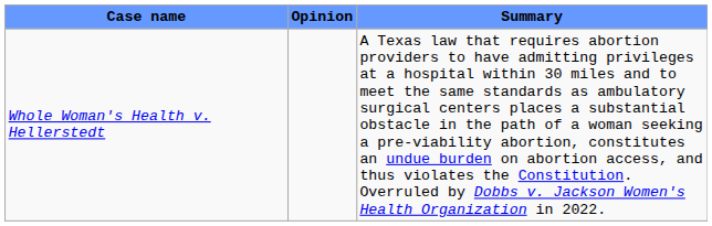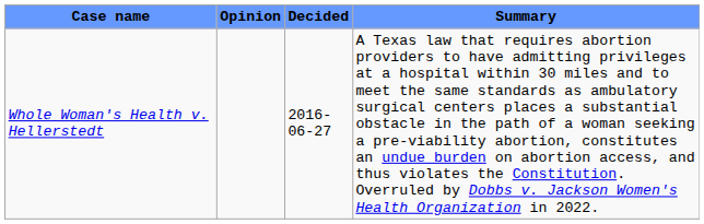 <table class="wikitable" style="margin:auto;width:100%">
 <tr>
 <th style="background:#69f;">Case name</th>
 <th style="background:#69f; width:8%;">Opinion</th>
+<th style="background:#69f; width:7%;">Decided</th>
 <th style="background:#69f; width:50%;">Summary</th>
 </tr>
 <tr>
 <td><em><a href='#'>Whole Woman's Health v. Hellerstedt</a></em></td>
 <td></td>
+<td>2016-06-27</td>
 <td>A Texas law that requires abortion providers to have admitting privileges at a hospital within 30 miles and to meet the same standards as ambulatory surgical centers places a substantial obstacle in the path of a woman seeking a pre-viability abortion, constitutes an <a href='#'>undue burden</a> on abortion access, and thus violates the <a href='#'>Constitution</a>. Overruled by <em><a href='#'>Dobbs v. Jackson Women's Health Organization</a></em> in 2022.</td>
 </tr>
 </table>
